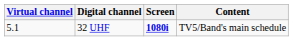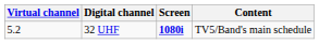 <table class = "wikitable">
 <tr>
 <th><a href='#'>Virtual channel</a></th>
 <th>Digital channel</th>
 <th>Screen</th>
 <th>Content</th>
 </tr>
 <tr>
-<td>5.1</td>
+<td>5.2</td>
 <td>32 <a href='#'>UHF</a></td>
 <td><strong><a href='#'>1080i</a></strong></td>
 <td>TV5/Band's main schedule</td>
 </tr>
 </table>
